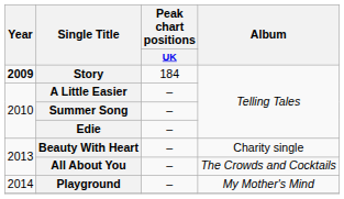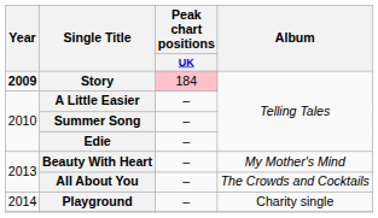 <table class="wikitable plainrowheaders" style="text-align:center;">
 <tr>
 <th scope="col" rowspan="2">Year</th>
 <th scope="col" rowspan="2">Single Title</th>
 <th scope="col">Peak chart positions</th>
 <th scope="col" rowspan="2">Album</th>
 </tr>
 <tr>
 <th scope="col" style="width:3em;font-size:85%;"><a href='#'>UK</a></th>
 </tr>
 <tr>
 <td><strong>2009</strong></td>
 <th scope="row">Story</th>
-<td>184</td>
+<td style="background: pink;">184</td>
 <td rowspan="4"><em>Telling Tales</em></td>
 </tr>
 <tr>
 <td rowspan="3">2010</td>
 <th scope="row">A Little Easier</th>
 <td>–</td>
 </tr>
 <tr>
 <th scope="row">Summer Song</th>
 <td>–</td>
 </tr>
 <tr>
 <th scope="row">Edie</th>
 <td>–</td>
 </tr>
 <tr>
 <td rowspan="2">2013</td>
 <th scope="row">Beauty With Heart</th>
 <td>–</td>
-<td>Charity single</td>
+<td><em>My Mother's Mind</em></td>
 </tr>
 <tr>
 <th scope="row">All About You</th>
 <td>–</td>
 <td><em>The Crowds and Cocktails</em></td>
 </tr>
 <tr>
 <td>2014</td>
 <th scope="row">Playground</th>
 <td>–</td>
-<td><em>My Mother's Mind</em></td>
+<td>Charity single</td>
 </tr>
 <tr>
 </tr>
 </table>
